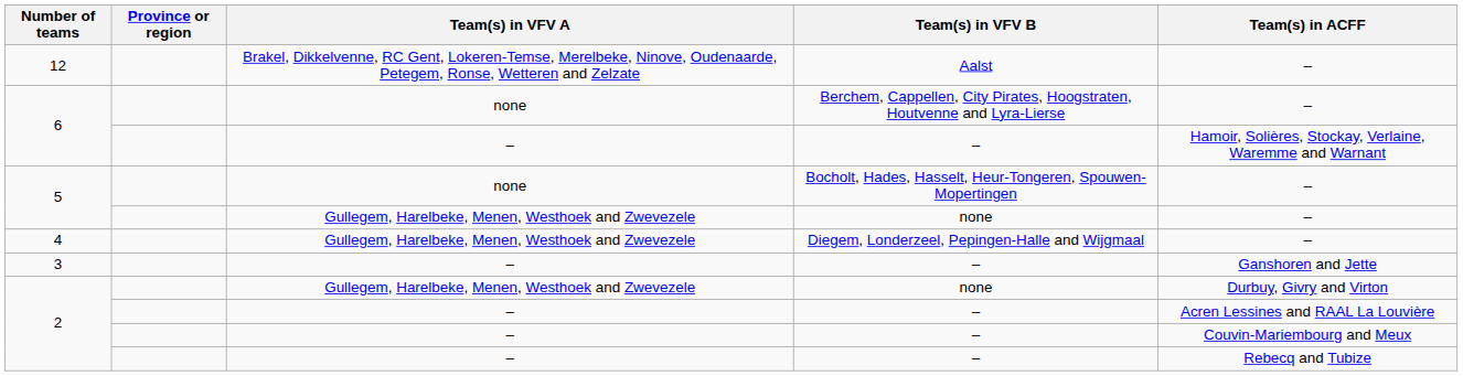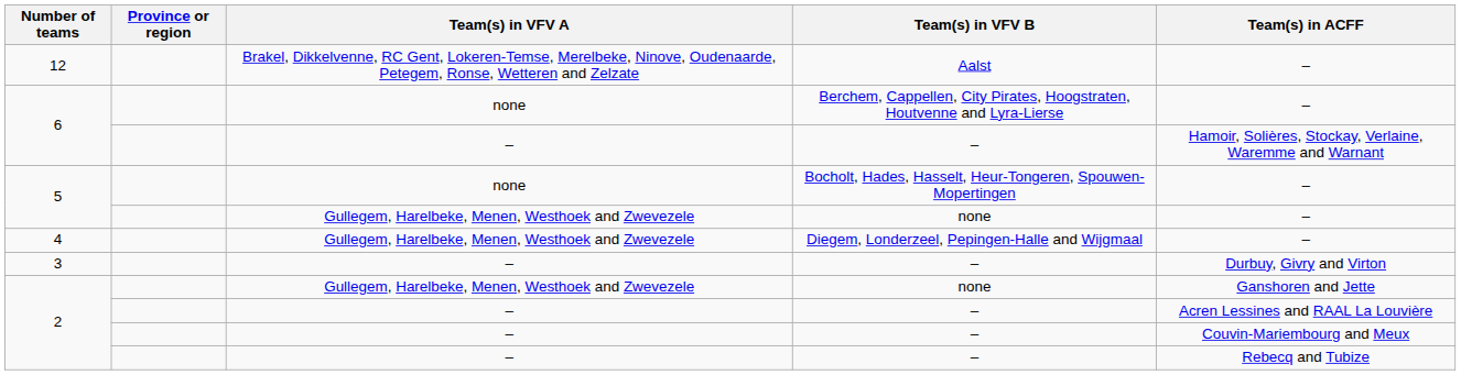 <table class="wikitable" style="text-align:center">
 <tr>
 <th>Number of teams</th>
 <th><a href='#'>Province</a> or region</th>
 <th>Team(s) in VFV A</th>
 <th>Team(s) in VFV B</th>
 <th>Team(s) in ACFF</th>
 </tr>
 <tr>
 <td>12</td>
 <td align="left"></td>
 <td><a href='#'>Brakel</a>, <a href='#'>Dikkelvenne</a>, <a href='#'>RC Gent</a>, <a href='#'>Lokeren-Temse</a>, <a href='#'>Merelbeke</a>, <a href='#'>Ninove</a>, <a href='#'>Oudenaarde</a>, <a href='#'>Petegem</a>, <a href='#'>Ronse</a>, <a href='#'>Wetteren</a> and <a href='#'>Zelzate</a></td>
 <td><a href='#'>Aalst</a></td>
 <td>–</td>
 </tr>
 <tr>
 <td rowspan="2">6</td>
 <td align="left"></td>
 <td>none</td>
 <td><a href='#'>Berchem</a>, <a href='#'>Cappellen</a>, <a href='#'>City Pirates</a>, <a href='#'>Hoogstraten</a>, <a href='#'>Houtvenne</a> and <a href='#'>Lyra-Lierse</a></td>
 <td>–</td>
 </tr>
 <tr>
 <td align="left"></td>
 <td>–</td>
 <td>–</td>
 <td><a href='#'>Hamoir</a>, <a href='#'>Solières</a>, <a href='#'>Stockay</a>, <a href='#'>Verlaine</a>, <a href='#'>Waremme</a> and <a href='#'>Warnant</a></td>
 </tr>
 <tr>
 <td rowspan="2">5</td>
 <td align="left"></td>
 <td>none</td>
 <td><a href='#'>Bocholt</a>, <a href='#'>Hades</a>, <a href='#'>Hasselt</a>, <a href='#'>Heur-Tongeren</a>, <a href='#'>Spouwen-Mopertingen</a></td>
 <td>–</td>
 </tr>
 <tr>
 <td align="left"></td>
 <td><a href='#'>Gullegem</a>, <a href='#'>Harelbeke</a>, <a href='#'>Menen</a>, <a href='#'>Westhoek</a> and <a href='#'>Zwevezele</a></td>
 <td>none</td>
 <td>–</td>
 </tr>
 <tr>
 <td>4</td>
 <td align="left"></td>
 <td><a href='#'>Gullegem</a>, <a href='#'>Harelbeke</a>, <a href='#'>Menen</a>, <a href='#'>Westhoek</a> and <a href='#'>Zwevezele</a></td>
 <td><a href='#'>Diegem</a>, <a href='#'>Londerzeel</a>, <a href='#'>Pepingen-Halle</a> and <a href='#'>Wijgmaal</a></td>
 <td>–</td>
 </tr>
 <tr>
 <td>3</td>
 <td align="left"></td>
 <td>–</td>
 <td>–</td>
-<td><a href='#'>Ganshoren</a> and <a href='#'>Jette</a></td>
+<td><a href='#'>Durbuy</a>, <a href='#'>Givry</a> and <a href='#'>Virton</a></td>
 </tr>
 <tr>
 <td rowspan="4">2</td>
 <td align="left"></td>
 <td><a href='#'>Gullegem</a>, <a href='#'>Harelbeke</a>, <a href='#'>Menen</a>, <a href='#'>Westhoek</a> and <a href='#'>Zwevezele</a></td>
 <td>none</td>
-<td><a href='#'>Durbuy</a>, <a href='#'>Givry</a> and <a href='#'>Virton</a></td>
+<td><a href='#'>Ganshoren</a> and <a href='#'>Jette</a></td>
 </tr>
 <tr>
 <td align="left"></td>
 <td>–</td>
 <td>–</td>
 <td><a href='#'>Acren Lessines</a> and <a href='#'>RAAL La Louvière</a></td>
 </tr>
 <tr>
 <td align="left"></td>
 <td>–</td>
 <td>–</td>
 <td><a href='#'>Couvin-Mariembourg</a> and <a href='#'>Meux</a></td>
 </tr>
 <tr>
 <td align="left"></td>
 <td>–</td>
 <td>–</td>
 <td><a href='#'>Rebecq</a> and <a href='#'>Tubize</a></td>
 </tr>
 </table>
